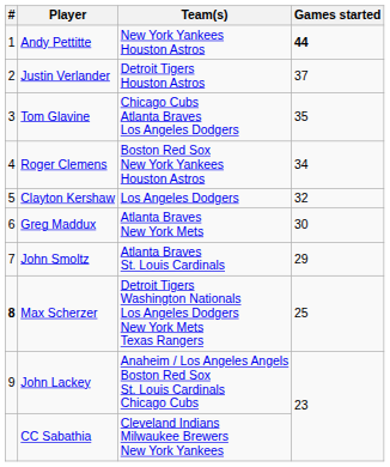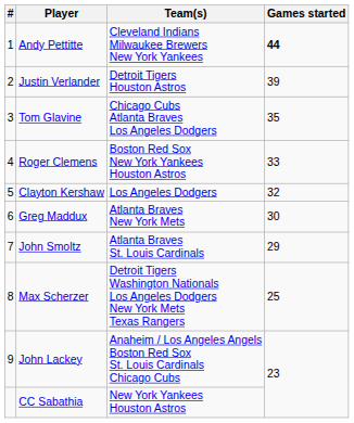 <table class="wikitable" style="float:left;">
 <tr>
 <th>#</th>
 <th>Player</th>
 <th>Team(s)</th>
 <th>Games started</th>
 </tr>
 <tr>
 <td>1</td>
 <td><a href='#'>Andy Pettitte</a></td>
-<td><a href='#'>New York Yankees</a><br><a href='#'>Houston Astros</a></td>
+<td><a href='#'>Cleveland Indians</a><br><a href='#'>Milwaukee Brewers</a><br><a href='#'>New York Yankees</a></td>
 <td><strong>44</strong></td>
 </tr>
 <tr>
 <td>2</td>
 <td><a href='#'>Justin Verlander</a></td>
 <td><a href='#'>Detroit Tigers</a><br><a href='#'>Houston Astros</a></td>
-<td>37</td>
+<td>39</td>
 </tr>
 <tr>
 <td>3</td>
 <td><a href='#'>Tom Glavine</a></td>
 <td><a href='#'>Chicago Cubs</a><br><a href='#'>Atlanta Braves</a><br><a href='#'>Los Angeles Dodgers</a></td>
 <td>35</td>
 </tr>
 <tr>
 <td>4</td>
 <td><a href='#'>Roger Clemens</a></td>
 <td><a href='#'>Boston Red Sox</a><br><a href='#'>New York Yankees</a><br><a href='#'>Houston Astros</a></td>
-<td>34</td>
+<td>33</td>
 </tr>
 <tr>
 <td>5</td>
 <td><a href='#'>Clayton Kershaw</a></td>
 <td><a href='#'>Los Angeles Dodgers</a></td>
 <td>32</td>
 </tr>
 <tr>
 <td>6</td>
 <td><a href='#'>Greg Maddux</a></td>
 <td><a href='#'>Atlanta Braves</a><br><a href='#'>New York Mets</a></td>
 <td>30</td>
 </tr>
 <tr>
 <td>7</td>
 <td><a href='#'>John Smoltz</a></td>
 <td><a href='#'>Atlanta Braves</a><br><a href='#'>St. Louis Cardinals</a></td>
 <td>29</td>
 </tr>
 <tr>
-<td><strong>8</strong></td>
+<td>8</td>
 <td><a href='#'>Max Scherzer</a></td>
 <td><a href='#'>Detroit Tigers</a><br><a href='#'>Washington Nationals</a><br><a href='#'>Los Angeles Dodgers</a><br><a href='#'>New York Mets</a><br><a href='#'>Texas Rangers</a></td>
 <td>25</td>
 </tr>
 <tr>
 <td>9</td>
 <td><a href='#'>John Lackey</a></td>
 <td><a href='#'>Anaheim / Los Angeles Angels</a><br><a href='#'>Boston Red Sox</a><br><a href='#'>St. Louis Cardinals</a><br><a href='#'>Chicago Cubs</a></td>
 <td rowspan=2>23</td>
 </tr>
 <tr>
 <td></td>
 <td><a href='#'>CC Sabathia</a></td>
-<td><a href='#'>Cleveland Indians</a><br><a href='#'>Milwaukee Brewers</a><br><a href='#'>New York Yankees</a></td>
+<td><a href='#'>New York Yankees</a><br><a href='#'>Houston Astros</a></td>
 </tr>
 </table>
